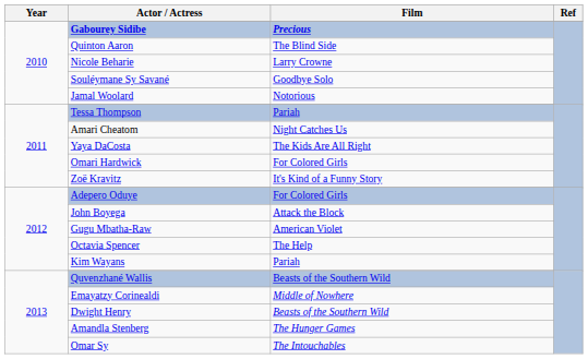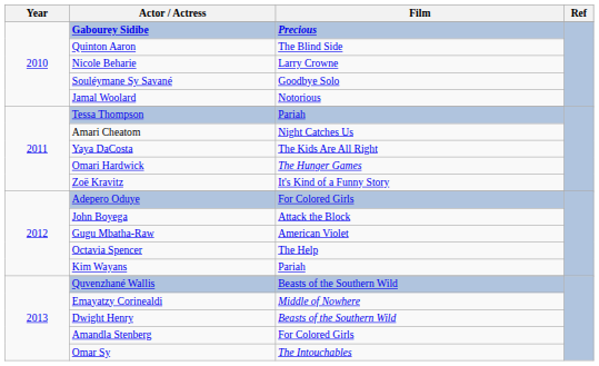 <table class="wikitable" style="width:100%;">
 <tr style="background:#bebebe;">
 <th style="width:11%;">Year</th>
 <th style="width:35%;">Actor / Actress</th>
 <th style="width:49%;">Film</th>
 <th style="width:5%;">Ref</th>
 </tr>
 <tr>
 <td rowspan="6" align="center"><a href='#'>2010</a></td>
 </tr>
 <tr style="background:#B0C4DE">
 <td><strong><a href='#'>Gabourey Sidibe</a></strong></td>
 <td><strong><em><a href='#'>Precious</a><em> <strong></td>
 <td rowspan="6" align="center"></td>
 </tr>
 <tr>
 <td><a href='#'>Quinton Aaron</a></td>
 <td></em><a href='#'>The Blind Side</a><em></td>
 </tr>
 <tr>
 <td><a href='#'>Nicole Beharie</a></td>
 <td></em><a href='#'>Larry Crowne</a><em></td>
 </tr>
 <tr>
 <td><a href='#'>Souléymane Sy Savané</a></td>
 <td></em><a href='#'>Goodbye Solo</a><em></td>
 </tr>
 <tr>
 <td><a href='#'>Jamal Woolard</a></td>
 <td></em><a href='#'>Notorious</a><em></td>
 </tr>
 <tr>
 <td rowspan="6" align="center"><a href='#'>2011</a></td>
 </tr>
 <tr style="background:#B0C4DE">
 <td></strong><a href='#'>Tessa Thompson</a><strong></td>
 <td></em></strong><a href='#'>Pariah</a><strong><em></td>
 <td rowspan="6" align="center"></td>
 </tr>
 <tr>
 <td>Amari Cheatom</td>
 <td></em><a href='#'>Night Catches Us</a><em></td>
 </tr>
 <tr>
 <td><a href='#'>Yaya DaCosta</a></td>
 <td></em><a href='#'>The Kids Are All Right</a><em></td>
 </tr>
 <tr>
 <td><a href='#'>Omari Hardwick</a></td>
-<td></em><a href='#'>For Colored Girls</a><em></td>
+<td><em><a href='#'>The Hunger Games</a></em></td>
 </tr>
 <tr>
 <td><a href='#'>Zoë Kravitz</a></td>
 <td></em><a href='#'>It's Kind of a Funny Story</a><em></td>
 </tr>
 <tr>
 <td rowspan="6" align="center"><a href='#'>2012</a></td>
 </tr>
 <tr style="background:#B0C4DE">
 <td></strong><a href='#'>Adepero Oduye</a><strong></td>
 <td></em></strong><a href='#'>For Colored Girls</a><strong><em></td>
 <td rowspan="6" align="center"></td>
 </tr>
 <tr>
 <td><a href='#'>John Boyega</a></td>
 <td></em><a href='#'>Attack the Block</a><em></td>
 </tr>
 <tr>
 <td><a href='#'>Gugu Mbatha-Raw</a></td>
 <td></em><a href='#'>American Violet</a><em></td>
 </tr>
 <tr>
 <td><a href='#'>Octavia Spencer</a></td>
 <td></em><a href='#'>The Help</a><em></td>
 </tr>
 <tr>
 <td><a href='#'>Kim Wayans</a></td>
 <td></em><a href='#'>Pariah</a><em></td>
 </tr>
 <tr>
 <td rowspan="6" align="center"><a href='#'>2013</a></td>
 </tr>
 <tr style="background:#B0C4DE">
 <td></strong><a href='#'>Quvenzhané Wallis</a><strong></td>
 <td></em></strong><a href='#'>Beasts of the Southern Wild</a></em> </strong></td>
 <td rowspan="5" align="center"></td>
 </tr>
 <tr>
 <td><a href='#'>Emayatzy Corinealdi</a></td>
 <td><em><a href='#'>Middle of Nowhere</a></em></td>
 </tr>
 <tr>
 <td><a href='#'>Dwight Henry</a></td>
 <td><em><a href='#'>Beasts of the Southern Wild</a></em></td>
 </tr>
 <tr>
 <td><a href='#'>Amandla Stenberg</a></td>
-<td><em><a href='#'>The Hunger Games</a></em></td>
+<td></em><a href='#'>For Colored Girls</a><em></td>
 </tr>
 <tr>
 <td><a href='#'>Omar Sy</a></td>
 <td><em><a href='#'>The Intouchables</a></em></td>
 </tr>
 </table>
